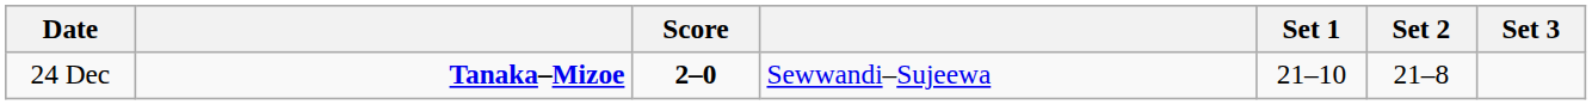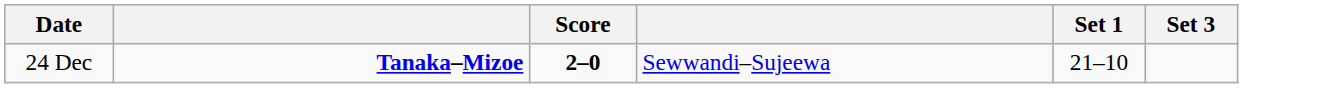 <table class="wikitable" style="text-align: center; font-size:90% ">
 <tr>
 <th width="60">Date</th>
 <th align="right" width="250"></th>
 <th width="60">Score</th>
 <th align="left" width="250"></th>
 <th width="50">Set 1</th>
-<th width="50">Set 2</th>
 <th width="50">Set 3</th>
 </tr>
 <tr>
 <td>24 Dec</td>
 <td align=right><strong><a href='#'>Tanaka</a>–<a href='#'>Mizoe</a> </strong></td>
 <td align=center><strong>2–0</strong></td>
 <td align=left> <a href='#'>Sewwandi</a>–<a href='#'>Sujeewa</a></td>
 <td>21–10</td>
-<td>21–8</td>
 <td></td>
 </tr>
 </table>
